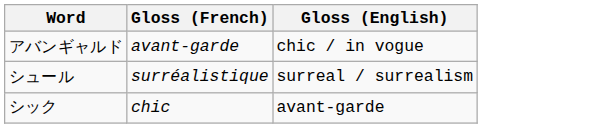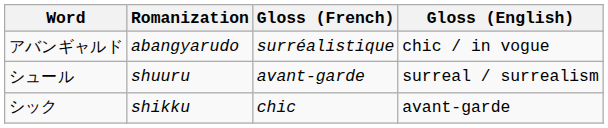 <table class="wikitable">
 <tr>
 <th>Word<br></th>
+<th>Romanization<br></th>
 <th>Gloss (French)</th>
 <th>Gloss (English)<br></th>
 </tr>
 <tr>
 <td>アバンギャルド</td>
-<td><em>avant-garde</em></td>
+<td><em>abangyarudo</em></td>
+<td><em>surréalistique</em></td>
 <td>chic / in vogue</td>
 </tr>
 <tr>
 <td>シュール</td>
-<td><em>surréalistique</em></td>
+<td><em>shuuru</em></td>
+<td><em>avant-garde</em></td>
 <td>surreal / surrealism</td>
 </tr>
 <tr>
 <td>シック</td>
+<td><em>shikku</em></td>
 <td><em>chic</em></td>
 <td>avant-garde</td>
 </tr>
 </table>
